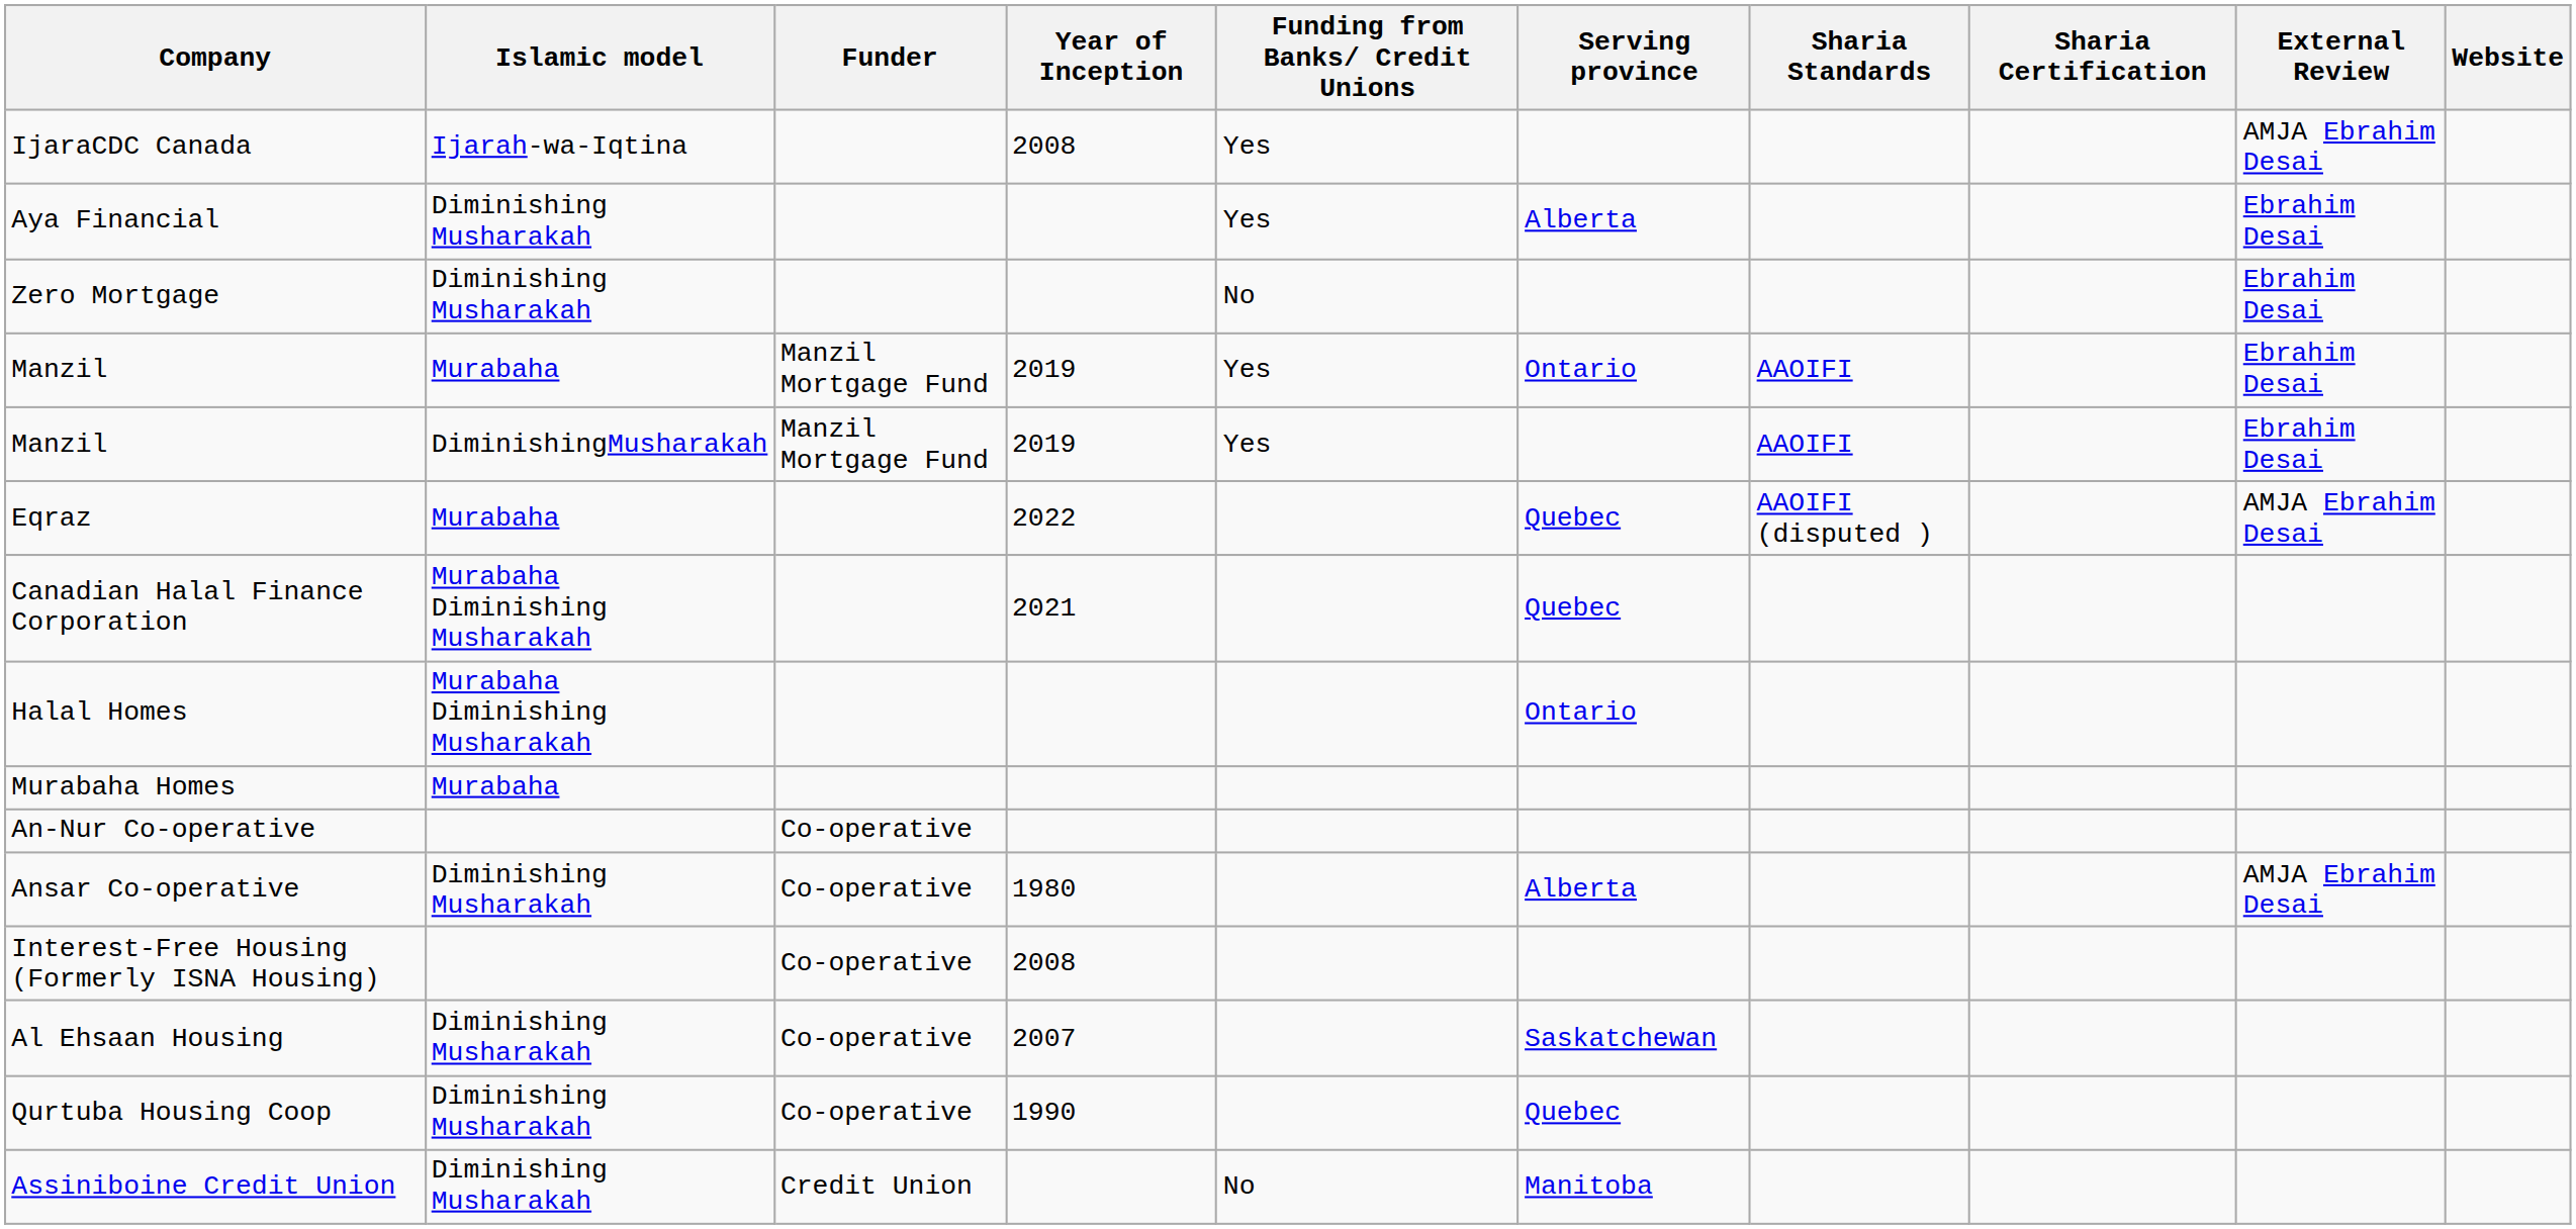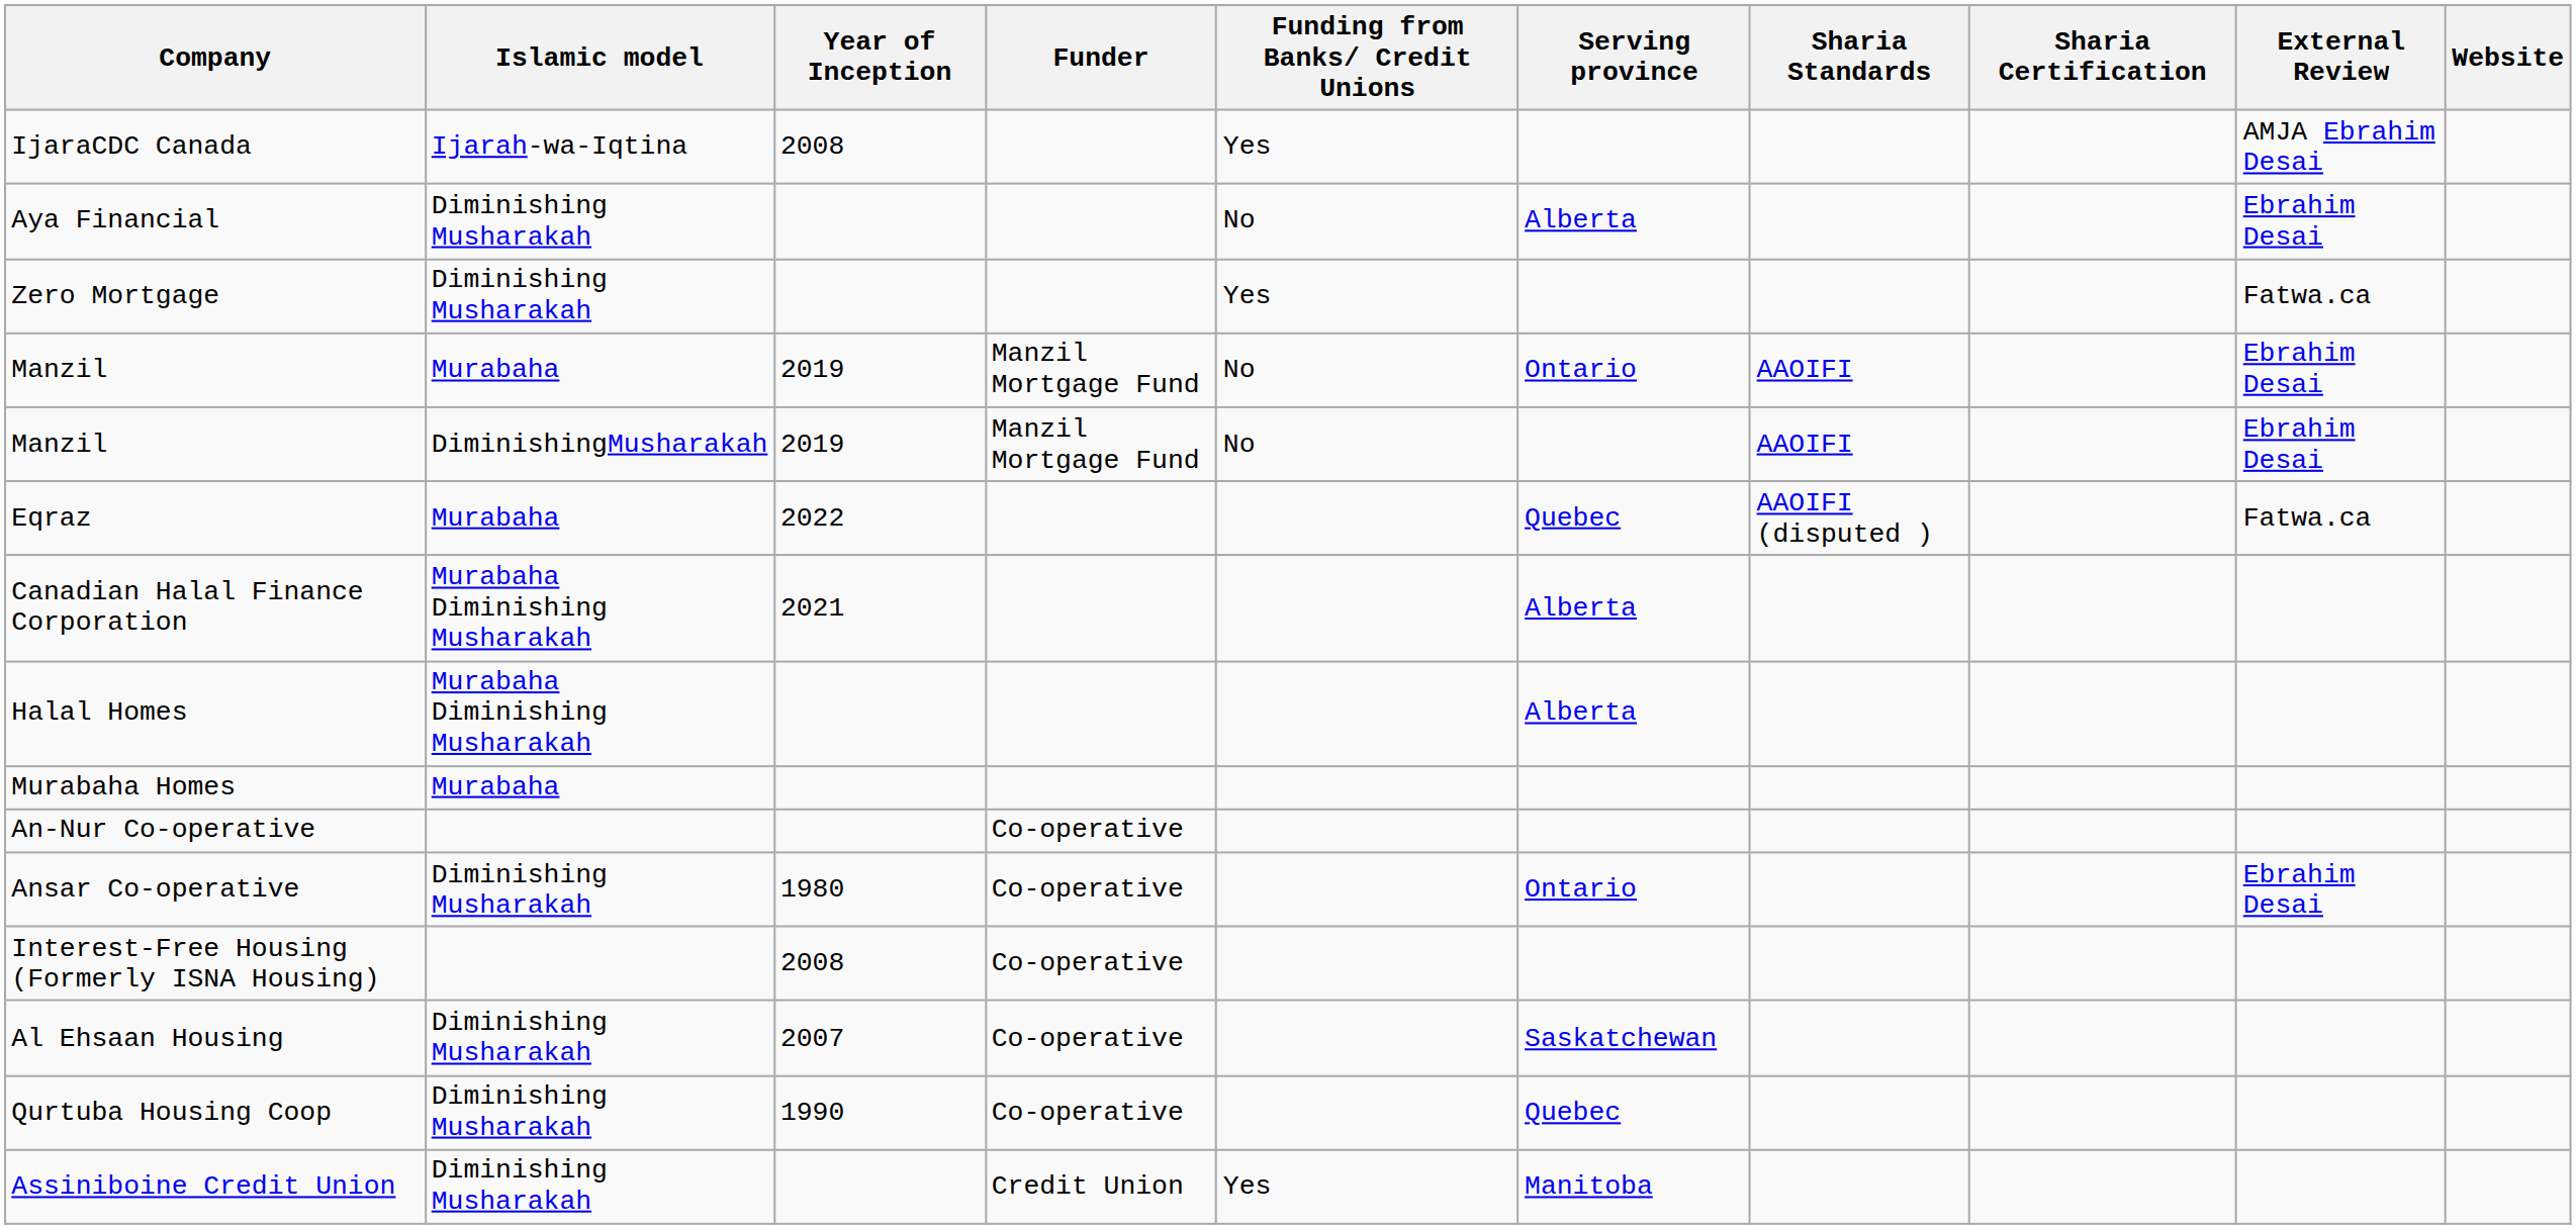 <table class="wikitable sortable">
 <tr>
 <th>Company</th>
 <th>Islamic model</th>
+<th>Year of Inception</th>
 <th>Funder</th>
-<th>Year of Inception</th>
 <th>Funding from Banks/ Credit Unions</th>
 <th>Serving province</th>
 <th>Sharia Standards</th>
 <th>Sharia Certification</th>
 <th>External Review</th>
 <th>Website</th>
 </tr>
 <tr>
 <td>IjaraCDC Canada</td>
 <td><a href='#'>Ijarah</a>-wa-Iqtina</td>
+<td>2008</td>
 <td></td>
-<td>2008</td>
 <td>Yes</td>
 <td></td>
 <td></td>
 <td></td>
 <td>AMJA  <a href='#'>Ebrahim Desai</a></td>
 <td></td>
 </tr>
 <tr>
 <td>Aya Financial</td>
 <td>Diminishing<br><a href='#'>Musharakah</a></td>
 <td></td>
 <td></td>
-<td>Yes</td>
+<td>No</td>
 <td><a href='#'>Alberta</a></td>
 <td></td>
 <td></td>
 <td><a href='#'>Ebrahim Desai</a></td>
 <td></td>
 </tr>
 <tr>
 <td>Zero Mortgage</td>
 <td>Diminishing<br><a href='#'>Musharakah</a></td>
 <td></td>
 <td></td>
-<td>No</td>
+<td>Yes</td>
 <td></td>
 <td></td>
 <td></td>
-<td><a href='#'>Ebrahim Desai</a></td>
+<td>Fatwa.ca </td>
 <td></td>
 </tr>
 <tr>
 <td>Manzil</td>
 <td><a href='#'>Murabaha</a></td>
+<td>2019</td>
 <td>Manzil Mortgage Fund</td>
-<td>2019</td>
-<td>Yes</td>
+<td>No</td>
 <td><a href='#'>Ontario</a></td>
 <td><a href='#'>AAOIFI</a></td>
 <td></td>
 <td><a href='#'>Ebrahim Desai</a></td>
 <td></td>
 </tr>
 <tr>
 <td>Manzil</td>
 <td>Diminishing<a href='#'>Musharakah</a></td>
+<td>2019</td>
 <td>Manzil Mortgage Fund</td>
-<td>2019</td>
-<td>Yes</td>
+<td>No</td>
 <td></td>
 <td><a href='#'>AAOIFI</a></td>
 <td></td>
 <td><a href='#'>Ebrahim Desai</a></td>
 <td></td>
 </tr>
 <tr>
 <td>Eqraz</td>
 <td><a href='#'>Murabaha</a></td>
+<td>2022</td>
 <td></td>
-<td>2022</td>
 <td></td>
 <td><a href='#'>Quebec</a></td>
 <td><a href='#'>AAOIFI</a> (disputed )</td>
 <td></td>
-<td>AMJA  <a href='#'>Ebrahim Desai</a></td>
+<td>Fatwa.ca </td>
 <td></td>
 </tr>
 <tr>
 <td>Canadian Halal Finance Corporation</td>
 <td><a href='#'>Murabaha</a><br>Diminishing<br><a href='#'>Musharakah</a></td>
-<td></td>
 <td>2021</td>
 <td></td>
-<td><a href='#'>Quebec</a></td>
+<td></td>
+<td><a href='#'>Alberta</a></td>
 <td></td>
 <td></td>
 <td></td>
 <td></td>
 </tr>
 <tr>
 <td>Halal Homes</td>
 <td><a href='#'>Murabaha</a><br>Diminishing<br><a href='#'>Musharakah</a></td>
 <td></td>
 <td></td>
 <td></td>
-<td><a href='#'>Ontario</a></td>
+<td><a href='#'>Alberta</a></td>
 <td></td>
 <td></td>
 <td></td>
 <td></td>
 </tr>
 <tr>
 <td>Murabaha Homes</td>
 <td><a href='#'>Murabaha</a></td>
 <td></td>
 <td></td>
 <td></td>
 <td></td>
 <td></td>
 <td></td>
 <td></td>
 <td></td>
 </tr>
 <tr>
 <td>An-Nur Co-operative</td>
 <td></td>
+<td></td>
 <td>Co-operative</td>
-<td></td>
 <td></td>
 <td></td>
 <td></td>
 <td></td>
 <td></td>
 <td></td>
 </tr>
 <tr>
 <td>Ansar Co-operative</td>
 <td>Diminishing<br><a href='#'>Musharakah</a></td>
+<td>1980</td>
 <td>Co-operative</td>
-<td>1980</td>
 <td></td>
-<td><a href='#'>Alberta</a></td>
+<td><a href='#'>Ontario</a></td>
 <td></td>
 <td></td>
-<td>AMJA  <a href='#'>Ebrahim Desai</a></td>
+<td><a href='#'>Ebrahim Desai</a></td>
 <td></td>
 </tr>
 <tr>
 <td>Interest-Free Housing (Formerly ISNA Housing)</td>
 <td></td>
+<td>2008</td>
 <td>Co-operative</td>
-<td>2008</td>
 <td></td>
 <td></td>
 <td></td>
 <td></td>
 <td></td>
 <td></td>
 </tr>
 <tr>
 <td>Al Ehsaan Housing</td>
 <td>Diminishing<br><a href='#'>Musharakah</a></td>
+<td>2007</td>
 <td>Co-operative</td>
-<td>2007</td>
 <td></td>
 <td><a href='#'>Saskatchewan</a></td>
 <td></td>
 <td></td>
 <td></td>
 <td></td>
 </tr>
 <tr>
 <td>Qurtuba Housing Coop</td>
 <td>Diminishing<br><a href='#'>Musharakah</a></td>
+<td>1990</td>
 <td>Co-operative</td>
-<td>1990</td>
 <td></td>
 <td><a href='#'>Quebec</a></td>
 <td></td>
 <td></td>
 <td></td>
 <td></td>
 </tr>
 <tr>
 <td><a href='#'>Assiniboine Credit Union</a></td>
 <td>Diminishing<br><a href='#'>Musharakah</a></td>
+<td></td>
 <td>Credit Union</td>
-<td></td>
-<td>No</td>
+<td>Yes</td>
 <td><a href='#'>Manitoba</a></td>
 <td></td>
 <td></td>
 <td></td>
 <td></td>
 </tr>
 </table>
